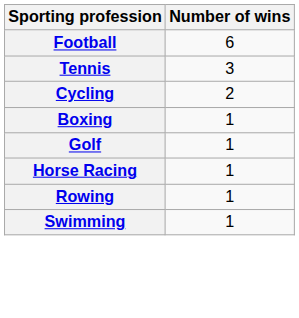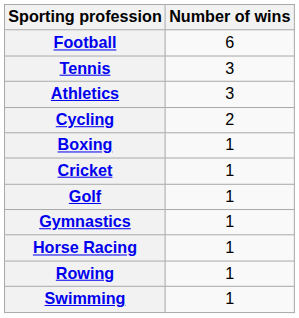 <table class="sortable plainrowheaders wikitable">
 <tr>
 <th scope=col>Sporting profession</th>
 <th scope=col>Number of wins</th>
 </tr>
 <tr>
 <th scope=row><a href='#'>Football</a></th>
 <td align=center>6</td>
 </tr>
 <tr>
 <th scope=row><a href='#'>Tennis</a></th>
 <td align=center>3</td>
 </tr>
 <tr>
+<th scope=row><a href='#'>Athletics</a></th>
+<td align=center>3</td>
+</tr>
+<tr>
 <th scope=row><a href='#'>Cycling</a></th>
 <td align=center>2</td>
 </tr>
 <tr>
 <th scope=row><a href='#'>Boxing</a></th>
 <td align=center>1</td>
 </tr>
 <tr>
+<th scope=row><a href='#'>Cricket</a></th>
+<td align=center>1</td>
+</tr>
+<tr>
 <th scope=row><a href='#'>Golf</a></th>
+<td align=center>1</td>
+</tr>
+<tr>
+<th scope=row><a href='#'>Gymnastics</a></th>
 <td align=center>1</td>
 </tr>
 <tr>
 <th scope=row><a href='#'>Horse Racing</a></th>
 <td align=center>1</td>
 </tr>
 <tr>
 <th scope=row><a href='#'>Rowing</a></th>
 <td align=center>1</td>
 </tr>
 <tr>
 <th scope=row><a href='#'>Swimming</a></th>
 <td align=center>1</td>
 </tr>
 </table>
